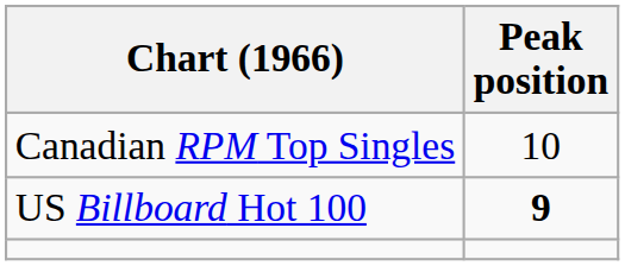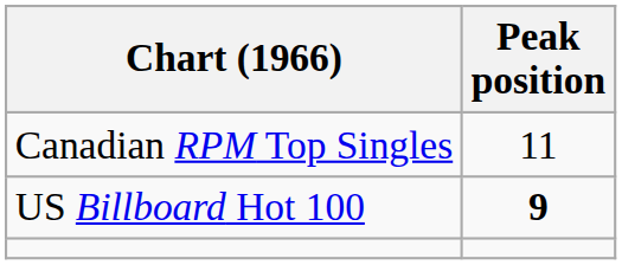 <table class="wikitable">
 <tr>
 <th>Chart (1966)</th>
 <th>Peak<br>position</th>
 </tr>
 <tr>
 <td>Canadian <a href='#'><em>RPM</em> Top Singles</a></td>
-<td style="text-align:center;">10</td>
+<td style="text-align:center;">11</td>
 </tr>
 <tr>
 <td>US <a href='#'><em>Billboard</em> Hot 100</a></td>
 <td style="text-align:center;"><strong>9</strong></td>
 </tr>
 <tr>
 <td></td>
 </tr>
 </table>
